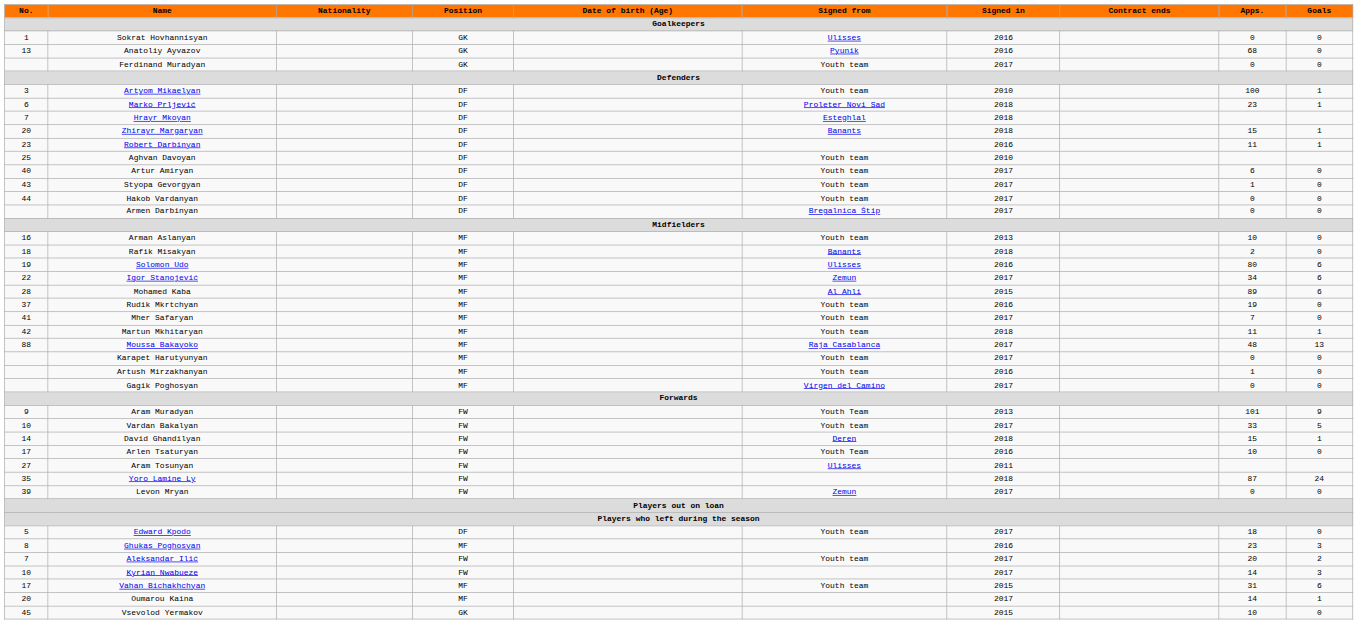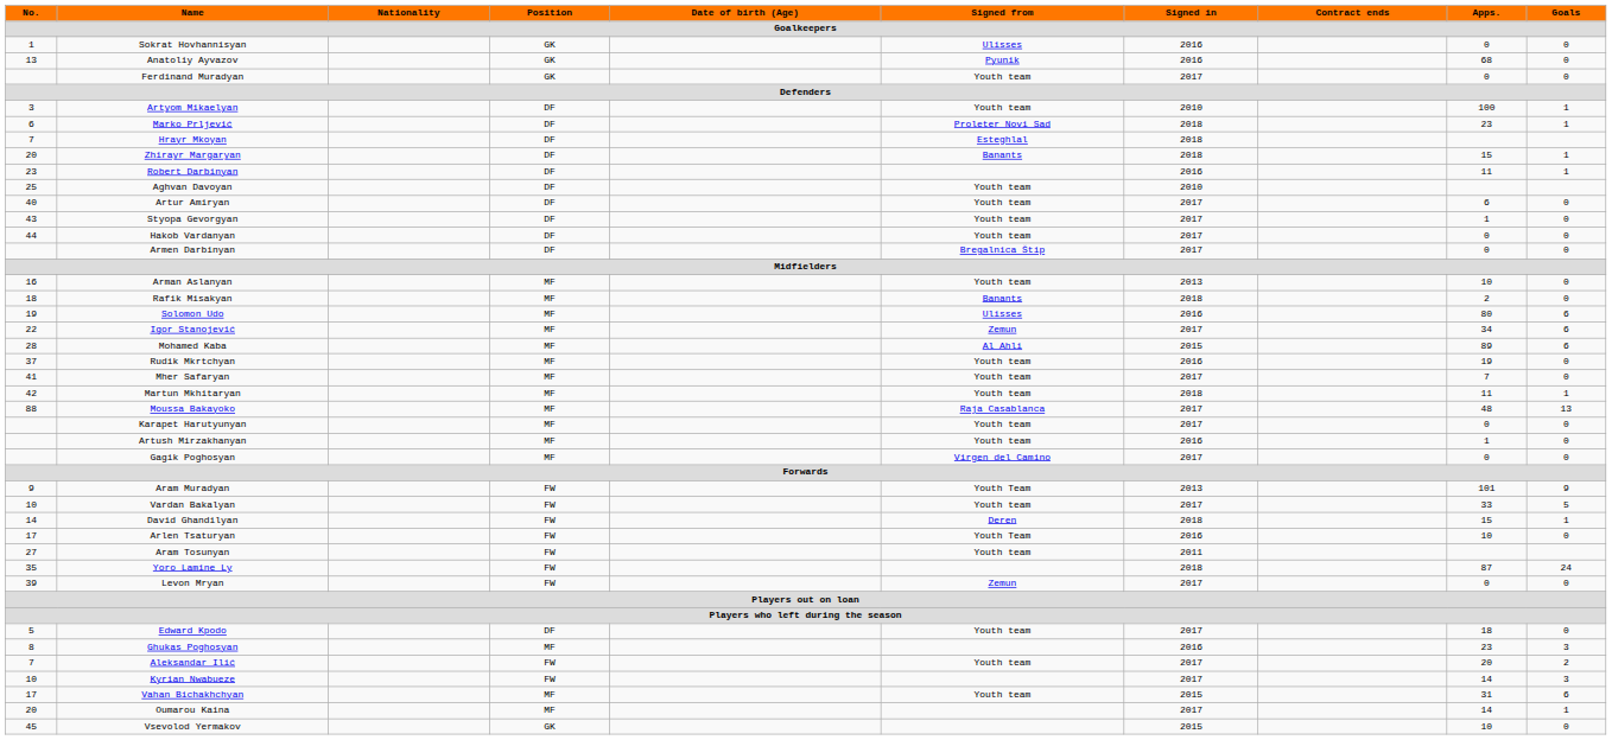 <table class="wikitable"  style="text-align:center; font-size:90%; width:100%;">
 <tr>
 <th style="background:#FF7700; color:#000000; text-align:center;">No.</th>
 <th style="background:#FF7700; color:#000000; text-align:center;">Name</th>
 <th style="background:#FF7700; color:#000000; text-align:center;">Nationality</th>
 <th style="background:#FF7700; color:#000000; text-align:center;">Position</th>
 <th style="background:#FF7700; color:#000000; text-align:center;">Date of birth (Age)</th>
 <th style="background:#FF7700; color:#000000; text-align:center;">Signed from</th>
 <th style="background:#FF7700; color:#000000; text-align:center;">Signed in</th>
 <th style="background:#FF7700; color:#000000; text-align:center;">Contract ends</th>
 <th style="background:#FF7700; color:#000000; text-align:center;">Apps.</th>
 <th style="background:#FF7700; color:#000000; text-align:center;">Goals</th>
 </tr>
 <tr>
 <th colspan="11"  style="background:#dcdcdc; text-align:center;">Goalkeepers</th>
 </tr>
 <tr>
 <td>1</td>
 <td>Sokrat Hovhannisyan</td>
 <td></td>
 <td>GK</td>
 <td></td>
 <td><a href='#'>Ulisses</a></td>
 <td>2016</td>
 <td></td>
 <td>0</td>
 <td>0</td>
 </tr>
 <tr>
 <td>13</td>
 <td>Anatoliy Ayvazov</td>
 <td></td>
 <td>GK</td>
 <td></td>
 <td><a href='#'>Pyunik</a></td>
 <td>2016</td>
 <td></td>
 <td>68</td>
 <td>0</td>
 </tr>
 <tr>
 <td></td>
 <td>Ferdinand Muradyan</td>
 <td></td>
 <td>GK</td>
 <td></td>
 <td>Youth team</td>
 <td>2017</td>
 <td></td>
 <td>0</td>
 <td>0</td>
 </tr>
 <tr>
 <th colspan="11"  style="background:#dcdcdc; text-align:center;">Defenders</th>
 </tr>
 <tr>
 <td>3</td>
 <td><a href='#'>Artyom Mikaelyan</a></td>
 <td></td>
 <td>DF</td>
 <td></td>
 <td>Youth team</td>
 <td>2010</td>
 <td></td>
 <td>100</td>
 <td>1</td>
 </tr>
 <tr>
 <td>6</td>
 <td><a href='#'>Marko Prljević</a></td>
 <td></td>
 <td>DF</td>
 <td></td>
 <td><a href='#'>Proleter Novi Sad</a></td>
 <td>2018</td>
 <td></td>
 <td>23</td>
 <td>1</td>
 </tr>
 <tr>
 <td>7</td>
 <td><a href='#'>Hrayr Mkoyan</a></td>
 <td></td>
 <td>DF</td>
 <td></td>
 <td><a href='#'>Esteghlal</a></td>
 <td>2018</td>
 <td></td>
 <td></td>
 <td></td>
 </tr>
 <tr>
 <td>20</td>
 <td><a href='#'>Zhirayr Margaryan</a></td>
 <td></td>
 <td>DF</td>
 <td></td>
 <td><a href='#'>Banants</a></td>
 <td>2018</td>
 <td></td>
 <td>15</td>
 <td>1</td>
 </tr>
 <tr>
 <td>23</td>
 <td><a href='#'>Robert Darbinyan</a></td>
 <td></td>
 <td>DF</td>
 <td></td>
 <td></td>
 <td>2016</td>
 <td></td>
 <td>11</td>
 <td>1</td>
 </tr>
 <tr>
 <td>25</td>
 <td>Aghvan Davoyan</td>
 <td></td>
 <td>DF</td>
 <td></td>
 <td>Youth team</td>
 <td>2010</td>
 <td></td>
 <td></td>
 <td></td>
 </tr>
 <tr>
 <td>40</td>
 <td>Artur Amiryan</td>
 <td></td>
 <td>DF</td>
 <td></td>
 <td>Youth team</td>
 <td>2017</td>
 <td></td>
 <td>6</td>
 <td>0</td>
 </tr>
 <tr>
 <td>43</td>
 <td>Styopa Gevorgyan</td>
 <td></td>
 <td>DF</td>
 <td></td>
 <td>Youth team</td>
 <td>2017</td>
 <td></td>
 <td>1</td>
 <td>0</td>
 </tr>
 <tr>
 <td>44</td>
 <td>Hakob Vardanyan</td>
 <td></td>
 <td>DF</td>
 <td></td>
 <td>Youth team</td>
 <td>2017</td>
 <td></td>
 <td>0</td>
 <td>0</td>
 </tr>
 <tr>
 <td></td>
 <td>Armen Darbinyan</td>
 <td></td>
 <td>DF</td>
 <td></td>
 <td><a href='#'>Bregalnica Štip</a></td>
 <td>2017</td>
 <td></td>
 <td>0</td>
 <td>0</td>
 </tr>
 <tr>
 <th colspan="11"  style="background:#dcdcdc; text-align:center;">Midfielders</th>
 </tr>
 <tr>
 <td>16</td>
 <td>Arman Aslanyan</td>
 <td></td>
 <td>MF</td>
 <td></td>
 <td>Youth team</td>
 <td>2013</td>
 <td></td>
 <td>10</td>
 <td>0</td>
 </tr>
 <tr>
 <td>18</td>
 <td>Rafik Misakyan</td>
 <td></td>
 <td>MF</td>
 <td></td>
 <td><a href='#'>Banants</a></td>
 <td>2018</td>
 <td></td>
 <td>2</td>
 <td>0</td>
 </tr>
 <tr>
 <td>19</td>
 <td><a href='#'>Solomon Udo</a></td>
 <td></td>
 <td>MF</td>
 <td></td>
 <td><a href='#'>Ulisses</a></td>
 <td>2016</td>
 <td></td>
 <td>80</td>
 <td>6</td>
 </tr>
 <tr>
 <td>22</td>
 <td><a href='#'>Igor Stanojević</a></td>
 <td></td>
 <td>MF</td>
 <td></td>
 <td><a href='#'>Zemun</a></td>
 <td>2017</td>
 <td></td>
 <td>34</td>
 <td>6</td>
 </tr>
 <tr>
 <td>28</td>
 <td>Mohamed Kaba</td>
 <td></td>
 <td>MF</td>
 <td></td>
 <td><a href='#'>Al Ahli</a></td>
 <td>2015</td>
 <td></td>
 <td>89</td>
 <td>6</td>
 </tr>
 <tr>
 <td>37</td>
 <td>Rudik Mkrtchyan</td>
 <td></td>
 <td>MF</td>
 <td></td>
 <td>Youth team</td>
 <td>2016</td>
 <td></td>
 <td>19</td>
 <td>0</td>
 </tr>
 <tr>
 <td>41</td>
 <td>Mher Safaryan</td>
 <td></td>
 <td>MF</td>
 <td></td>
 <td>Youth team</td>
 <td>2017</td>
 <td></td>
 <td>7</td>
 <td>0</td>
 </tr>
 <tr>
 <td>42</td>
 <td>Martun Mkhitaryan</td>
 <td></td>
 <td>MF</td>
 <td></td>
 <td>Youth team</td>
 <td>2018</td>
 <td></td>
 <td>11</td>
 <td>1</td>
 </tr>
 <tr>
 <td>88</td>
 <td><a href='#'>Moussa Bakayoko</a></td>
 <td></td>
 <td>MF</td>
 <td></td>
 <td><a href='#'>Raja Casablanca</a></td>
 <td>2017</td>
 <td></td>
 <td>48</td>
 <td>13</td>
 </tr>
 <tr>
 <td></td>
 <td>Karapet Harutyunyan</td>
 <td></td>
 <td>MF</td>
 <td></td>
 <td>Youth team</td>
 <td>2017</td>
 <td></td>
 <td>0</td>
 <td>0</td>
 </tr>
 <tr>
 <td></td>
 <td>Artush Mirzakhanyan</td>
 <td></td>
 <td>MF</td>
 <td></td>
 <td>Youth team</td>
 <td>2016</td>
 <td></td>
 <td>1</td>
 <td>0</td>
 </tr>
 <tr>
 <td></td>
 <td>Gagik Poghosyan</td>
 <td></td>
 <td>MF</td>
 <td></td>
 <td><a href='#'>Virgen del Camino</a></td>
 <td>2017</td>
 <td></td>
 <td>0</td>
 <td>0</td>
 </tr>
 <tr>
 <th colspan="11"  style="background:#dcdcdc; text-align:center;">Forwards</th>
 </tr>
 <tr>
 <td>9</td>
 <td>Aram Muradyan</td>
 <td></td>
 <td>FW</td>
 <td></td>
 <td>Youth Team</td>
 <td>2013</td>
 <td></td>
 <td>101</td>
 <td>9</td>
 </tr>
 <tr>
 <td>10</td>
 <td>Vardan Bakalyan</td>
 <td></td>
 <td>FW</td>
 <td></td>
 <td>Youth team</td>
 <td>2017</td>
 <td></td>
 <td>33</td>
 <td>5</td>
 </tr>
 <tr>
 <td>14</td>
 <td>David Ghandilyan</td>
 <td></td>
 <td>FW</td>
 <td></td>
 <td><a href='#'>Deren</a></td>
 <td>2018</td>
 <td></td>
 <td>15</td>
 <td>1</td>
 </tr>
 <tr>
 <td>17</td>
 <td>Arlen Tsaturyan</td>
 <td></td>
 <td>FW</td>
 <td></td>
 <td>Youth Team</td>
 <td>2016</td>
 <td></td>
 <td>10</td>
 <td>0</td>
 </tr>
 <tr>
 <td>27</td>
 <td>Aram Tosunyan</td>
 <td></td>
 <td>FW</td>
 <td></td>
-<td><a href='#'>Ulisses</a></td>
+<td>Youth team</td>
 <td>2011</td>
 <td></td>
 <td></td>
 <td></td>
 </tr>
 <tr>
 <td>35</td>
 <td><a href='#'>Yoro Lamine Ly</a></td>
 <td></td>
 <td>FW</td>
 <td></td>
 <td></td>
 <td>2018</td>
 <td></td>
 <td>87</td>
 <td>24</td>
 </tr>
 <tr>
 <td>39</td>
 <td>Levon Mryan</td>
 <td></td>
 <td>FW</td>
 <td></td>
 <td><a href='#'>Zemun</a></td>
 <td>2017</td>
 <td></td>
 <td>0</td>
 <td>0</td>
 </tr>
 <tr>
 <th colspan="11"  style="background:#dcdcdc; text-align:center;">Players out on loan</th>
 </tr>
 <tr>
 <th colspan="11"  style="background:#dcdcdc; text-align:center;">Players who left during the season</th>
 </tr>
 <tr>
 <td>5</td>
 <td><a href='#'>Edward Kpodo</a></td>
 <td></td>
 <td>DF</td>
 <td></td>
 <td>Youth team</td>
 <td>2017</td>
 <td></td>
 <td>18</td>
 <td>0</td>
 </tr>
 <tr>
 <td>8</td>
 <td><a href='#'>Ghukas Poghosyan</a></td>
 <td></td>
 <td>MF</td>
 <td></td>
 <td></td>
 <td>2016</td>
 <td></td>
 <td>23</td>
 <td>3</td>
 </tr>
 <tr>
 <td>7</td>
 <td><a href='#'>Aleksandar Ilić</a></td>
 <td></td>
 <td>FW</td>
 <td></td>
 <td>Youth team</td>
 <td>2017</td>
 <td></td>
 <td>20</td>
 <td>2</td>
 </tr>
 <tr>
 <td>10</td>
 <td><a href='#'>Kyrian Nwabueze</a></td>
 <td></td>
 <td>FW</td>
 <td></td>
 <td></td>
 <td>2017</td>
 <td></td>
 <td>14</td>
 <td>3</td>
 </tr>
 <tr>
 <td>17</td>
 <td><a href='#'>Vahan Bichakhchyan</a></td>
 <td></td>
 <td>MF</td>
 <td></td>
 <td>Youth team</td>
 <td>2015</td>
 <td></td>
 <td>31</td>
 <td>6</td>
 </tr>
 <tr>
 <td>20</td>
 <td>Oumarou Kaina</td>
 <td></td>
 <td>MF</td>
 <td></td>
 <td></td>
 <td>2017</td>
 <td></td>
 <td>14</td>
 <td>1</td>
 </tr>
 <tr>
 <td>45</td>
 <td>Vsevolod Yermakov</td>
 <td></td>
 <td>GK</td>
 <td></td>
 <td></td>
 <td>2015</td>
 <td></td>
 <td>10</td>
 <td>0</td>
 </tr>
 </table>
